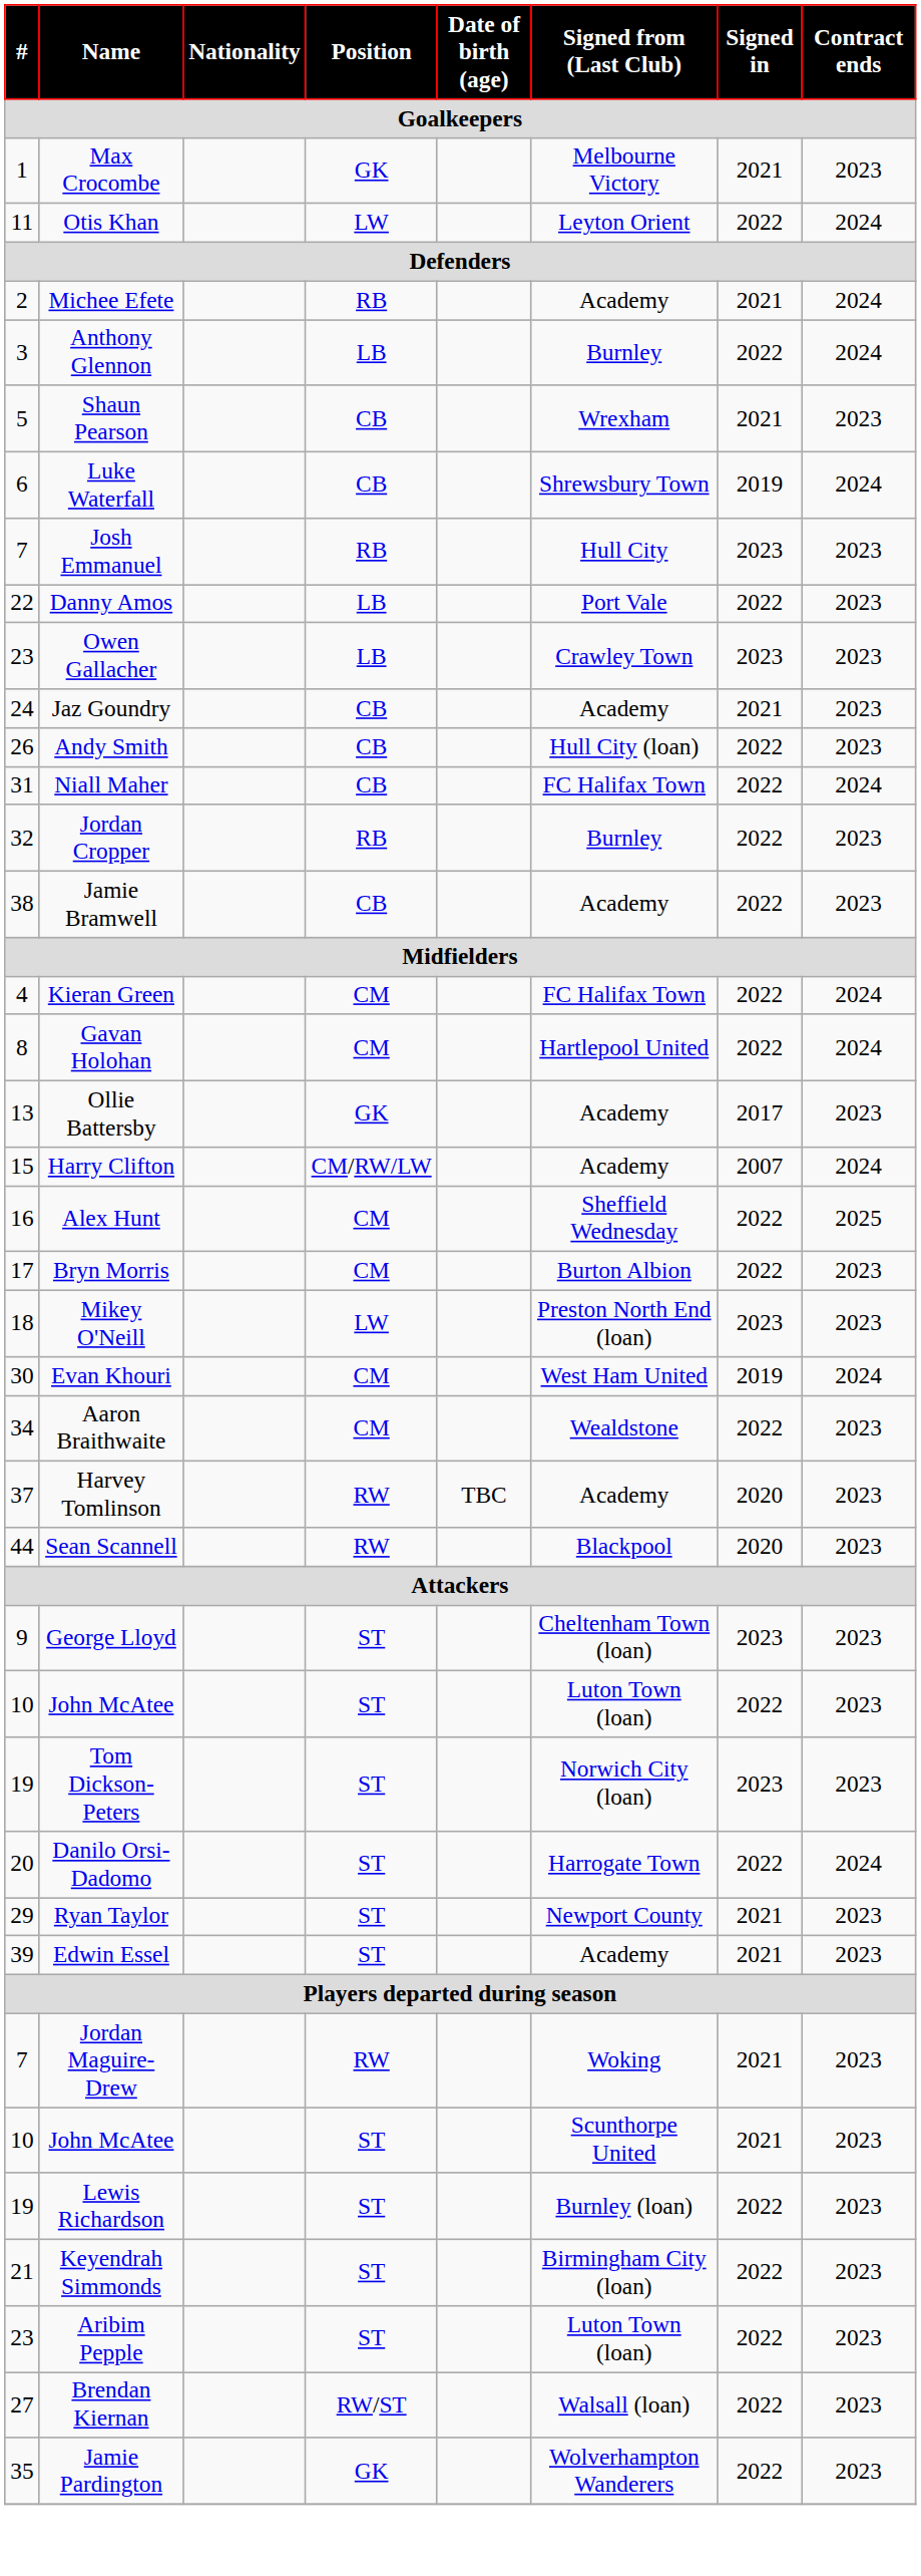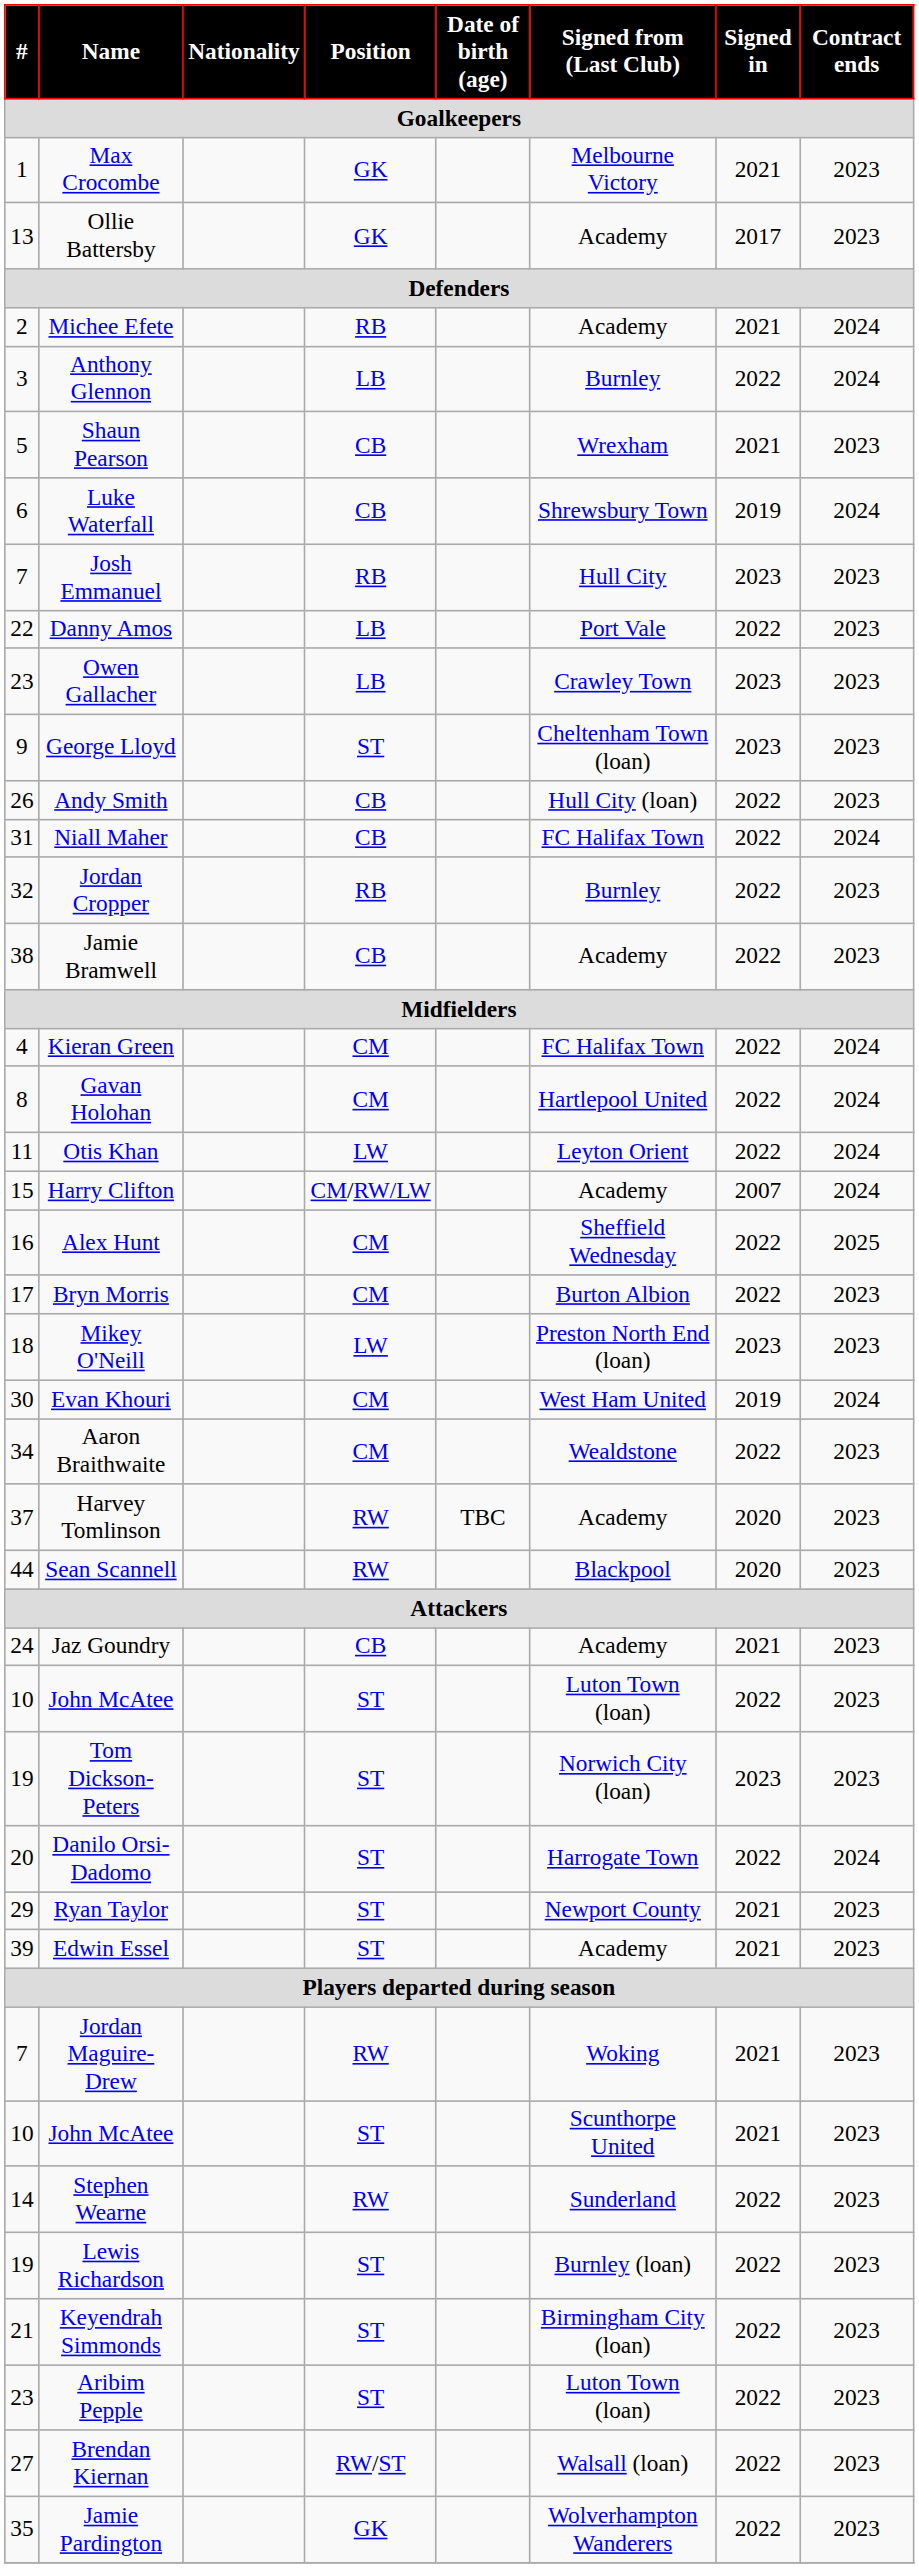 <table class="wikitable" style="text-align:center; font-size:90%; width:90%;">
 <tr>
 <th style="background:black; color:#FFFFFF;border:1px solid red;">#</th>
 <th style="background:black; color:#FFFFFF;border:1px solid red;">Name</th>
 <th style="background:black; color:#FFFFFF;border:1px solid red;">Nationality</th>
 <th style="background:black; color:#FFFFFF;border:1px solid red;">Position</th>
 <th style="background:black; color:#FFFFFF;border:1px solid red;">Date of birth (age)</th>
 <th style="background:black; color:#FFFFFF;border:1px solid red;">Signed from (Last Club)</th>
 <th style="background:black; color:#FFFFFF;border:1px solid red;">Signed in</th>
 <th style="background:black; color:#FFFFFF;border:1px solid red;">Contract ends</th>
 </tr>
 <tr>
 <th colspan="8" scope="row" style="background:#dcdcdc;">Goalkeepers</th>
 </tr>
 <tr>
 <td>1</td>
 <td><a href='#'>Max Crocombe</a></td>
 <td></td>
 <td><a href='#'>GK</a></td>
 <td></td>
 <td><a href='#'>Melbourne Victory</a> </td>
 <td>2021</td>
 <td>2023</td>
 </tr>
 <tr>
-<td>11</td>
-<td><a href='#'>Otis Khan</a></td>
+<td>13</td>
+<td>Ollie Battersby</td>
 <td></td>
-<td><a href='#'>LW</a></td>
+<td><a href='#'>GK</a></td>
 <td></td>
-<td><a href='#'>Leyton Orient</a> </td>
-<td>2022</td>
-<td>2024</td>
+<td>Academy</td>
+<td>2017</td>
+<td>2023</td>
 </tr>
 <tr>
 <th colspan="8" scope="row" style="background:#dcdcdc;">Defenders</th>
 </tr>
 <tr>
 <td>2</td>
 <td><a href='#'>Michee Efete</a></td>
 <td></td>
 <td><a href='#'>RB</a></td>
 <td></td>
 <td>Academy</td>
 <td>2021</td>
 <td>2024</td>
 </tr>
 <tr>
 <td>3</td>
 <td><a href='#'>Anthony Glennon</a></td>
 <td></td>
 <td><a href='#'>LB</a></td>
 <td></td>
 <td><a href='#'>Burnley</a> </td>
 <td>2022</td>
 <td>2024</td>
 </tr>
 <tr>
 <td>5</td>
 <td><a href='#'>Shaun Pearson</a></td>
 <td></td>
 <td><a href='#'>CB</a></td>
 <td></td>
 <td><a href='#'>Wrexham</a> </td>
 <td>2021</td>
 <td>2023</td>
 </tr>
 <tr>
 <td>6</td>
 <td><a href='#'>Luke Waterfall</a></td>
 <td></td>
 <td><a href='#'>CB</a></td>
 <td></td>
 <td><a href='#'>Shrewsbury Town</a> </td>
 <td>2019</td>
 <td>2024</td>
 </tr>
 <tr>
 <td>7</td>
 <td><a href='#'>Josh Emmanuel</a></td>
 <td></td>
 <td><a href='#'>RB</a></td>
 <td></td>
 <td><a href='#'>Hull City</a> </td>
 <td>2023</td>
 <td>2023</td>
 </tr>
 <tr>
 <td>22</td>
 <td><a href='#'>Danny Amos</a></td>
 <td></td>
 <td><a href='#'>LB</a></td>
 <td></td>
 <td><a href='#'>Port Vale</a> </td>
 <td>2022</td>
 <td>2023</td>
 </tr>
 <tr>
 <td>23</td>
 <td><a href='#'>Owen Gallacher</a></td>
 <td></td>
 <td><a href='#'>LB</a></td>
 <td></td>
 <td><a href='#'>Crawley Town</a> </td>
 <td>2023</td>
 <td>2023</td>
 </tr>
 <tr>
-<td>24</td>
-<td>Jaz Goundry</td>
+<td>9</td>
+<td><a href='#'>George Lloyd</a></td>
 <td></td>
-<td><a href='#'>CB</a></td>
+<td><a href='#'>ST</a></td>
 <td></td>
-<td>Academy</td>
-<td>2021</td>
+<td><a href='#'>Cheltenham Town</a>  (loan)</td>
+<td>2023</td>
 <td>2023</td>
 </tr>
 <tr>
 <td>26</td>
 <td><a href='#'>Andy Smith</a></td>
 <td></td>
 <td><a href='#'>CB</a></td>
 <td></td>
 <td><a href='#'>Hull City</a>  (loan)</td>
 <td>2022</td>
 <td>2023</td>
 </tr>
 <tr>
 <td>31</td>
 <td><a href='#'>Niall Maher</a></td>
 <td></td>
 <td><a href='#'>CB</a></td>
 <td></td>
 <td><a href='#'>FC Halifax Town</a> </td>
 <td>2022</td>
 <td>2024</td>
 </tr>
 <tr>
 <td>32</td>
 <td><a href='#'>Jordan Cropper</a></td>
 <td></td>
 <td><a href='#'>RB</a></td>
 <td></td>
 <td><a href='#'>Burnley</a> </td>
 <td>2022</td>
 <td>2023</td>
 </tr>
 <tr>
 <td>38</td>
 <td>Jamie Bramwell</td>
 <td></td>
 <td><a href='#'>CB</a></td>
 <td></td>
 <td>Academy</td>
 <td>2022</td>
 <td>2023</td>
 </tr>
 <tr>
 <th colspan="8" scope="row" style="background:#dcdcdc;">Midfielders</th>
 </tr>
 <tr>
 <td>4</td>
 <td><a href='#'>Kieran Green</a></td>
 <td></td>
 <td><a href='#'>CM</a></td>
 <td></td>
 <td><a href='#'>FC Halifax Town</a> </td>
 <td>2022</td>
 <td>2024</td>
 </tr>
 <tr>
 <td>8</td>
 <td><a href='#'>Gavan Holohan</a></td>
 <td></td>
 <td><a href='#'>CM</a></td>
 <td></td>
 <td><a href='#'>Hartlepool United</a> </td>
 <td>2022</td>
 <td>2024</td>
 </tr>
 <tr>
-<td>13</td>
-<td>Ollie Battersby</td>
+<td>11</td>
+<td><a href='#'>Otis Khan</a></td>
 <td></td>
-<td><a href='#'>GK</a></td>
+<td><a href='#'>LW</a></td>
 <td></td>
-<td>Academy</td>
-<td>2017</td>
-<td>2023</td>
+<td><a href='#'>Leyton Orient</a> </td>
+<td>2022</td>
+<td>2024</td>
 </tr>
 <tr>
 <td>15</td>
 <td><a href='#'>Harry Clifton</a></td>
 <td></td>
 <td><a href='#'>CM</a>/<a href='#'>RW/LW</a></td>
 <td></td>
 <td>Academy</td>
 <td>2007</td>
 <td>2024</td>
 </tr>
 <tr>
 <td>16</td>
 <td><a href='#'>Alex Hunt</a></td>
 <td></td>
 <td><a href='#'>CM</a></td>
 <td></td>
 <td><a href='#'>Sheffield Wednesday</a> </td>
 <td>2022</td>
 <td>2025</td>
 </tr>
 <tr>
 <td>17</td>
 <td><a href='#'>Bryn Morris</a></td>
 <td></td>
 <td><a href='#'>CM</a></td>
 <td></td>
 <td><a href='#'>Burton Albion</a> </td>
 <td>2022</td>
 <td>2023</td>
 </tr>
 <tr>
 <td>18</td>
 <td><a href='#'>Mikey O'Neill</a></td>
 <td></td>
 <td><a href='#'>LW</a></td>
 <td></td>
 <td><a href='#'>Preston North End</a>  (loan)</td>
 <td>2023</td>
 <td>2023</td>
 </tr>
 <tr>
 <td>30</td>
 <td><a href='#'>Evan Khouri</a></td>
 <td></td>
 <td><a href='#'>CM</a></td>
 <td></td>
 <td><a href='#'>West Ham United</a> </td>
 <td>2019</td>
 <td>2024</td>
 </tr>
 <tr>
 <td>34</td>
 <td>Aaron Braithwaite</td>
 <td></td>
 <td><a href='#'>CM</a></td>
 <td></td>
 <td><a href='#'>Wealdstone</a> </td>
 <td>2022</td>
 <td>2023</td>
 </tr>
 <tr>
 <td>37</td>
 <td>Harvey Tomlinson</td>
 <td></td>
 <td><a href='#'>RW</a></td>
 <td>TBC</td>
 <td>Academy</td>
 <td>2020</td>
 <td>2023</td>
 </tr>
 <tr>
 <td>44</td>
 <td><a href='#'>Sean Scannell</a></td>
 <td></td>
 <td><a href='#'>RW</a></td>
 <td></td>
 <td><a href='#'>Blackpool</a> </td>
 <td>2020</td>
 <td>2023</td>
 </tr>
 <tr>
 <th colspan="8" scope="row" style="background:#dcdcdc;">Attackers</th>
 </tr>
 <tr>
-<td>9</td>
-<td><a href='#'>George Lloyd</a></td>
+<td>24</td>
+<td>Jaz Goundry</td>
 <td></td>
-<td><a href='#'>ST</a></td>
+<td><a href='#'>CB</a></td>
 <td></td>
-<td><a href='#'>Cheltenham Town</a>  (loan)</td>
-<td>2023</td>
+<td>Academy</td>
+<td>2021</td>
 <td>2023</td>
 </tr>
 <tr>
 <td>10</td>
 <td><a href='#'>John McAtee</a></td>
 <td></td>
 <td><a href='#'>ST</a></td>
 <td></td>
 <td><a href='#'>Luton Town</a>  (loan)</td>
 <td>2022</td>
 <td>2023</td>
 </tr>
 <tr>
 <td>19</td>
 <td><a href='#'>Tom Dickson-Peters</a></td>
 <td></td>
 <td><a href='#'>ST</a></td>
 <td></td>
 <td><a href='#'>Norwich City</a>  (loan)</td>
 <td>2023</td>
 <td>2023</td>
 </tr>
 <tr>
 <td>20</td>
 <td><a href='#'>Danilo Orsi-Dadomo</a></td>
 <td></td>
 <td><a href='#'>ST</a></td>
 <td></td>
 <td><a href='#'>Harrogate Town</a> </td>
 <td>2022</td>
 <td>2024</td>
 </tr>
 <tr>
 <td>29</td>
 <td><a href='#'>Ryan Taylor</a></td>
 <td></td>
 <td><a href='#'>ST</a></td>
 <td></td>
 <td><a href='#'>Newport County</a> </td>
 <td>2021</td>
 <td>2023</td>
 </tr>
 <tr>
 <td>39</td>
 <td><a href='#'>Edwin Essel</a></td>
 <td></td>
 <td><a href='#'>ST</a></td>
 <td></td>
 <td>Academy</td>
 <td>2021</td>
 <td>2023</td>
 </tr>
 <tr>
 <th colspan="8" scope="row" style="background:#dcdcdc;">Players departed during season</th>
 </tr>
 <tr>
 <td>7</td>
 <td><a href='#'>Jordan Maguire-Drew</a></td>
 <td></td>
 <td><a href='#'>RW</a></td>
 <td></td>
 <td><a href='#'>Woking</a> </td>
 <td>2021</td>
 <td>2023</td>
 </tr>
 <tr>
 <td>10</td>
 <td><a href='#'>John McAtee</a></td>
 <td></td>
 <td><a href='#'>ST</a></td>
 <td></td>
 <td><a href='#'>Scunthorpe United</a> </td>
 <td>2021</td>
 <td>2023</td>
 </tr>
 <tr>
+<td>14</td>
+<td><a href='#'>Stephen Wearne</a></td>
+<td></td>
+<td><a href='#'>RW</a></td>
+<td></td>
+<td><a href='#'>Sunderland</a> </td>
+<td>2022</td>
+<td>2023</td>
+</tr>
+<tr>
 <td>19</td>
 <td><a href='#'>Lewis Richardson</a></td>
 <td></td>
 <td><a href='#'>ST</a></td>
 <td></td>
 <td><a href='#'>Burnley</a>  (loan)</td>
 <td>2022</td>
 <td>2023</td>
 </tr>
 <tr>
 <td>21</td>
 <td><a href='#'>Keyendrah Simmonds</a></td>
 <td></td>
 <td><a href='#'>ST</a></td>
 <td></td>
 <td><a href='#'>Birmingham City</a>  (loan)</td>
 <td>2022</td>
 <td>2023</td>
 </tr>
 <tr>
 <td>23</td>
 <td><a href='#'>Aribim Pepple</a></td>
 <td></td>
 <td><a href='#'>ST</a></td>
 <td></td>
 <td><a href='#'>Luton Town</a>  (loan)</td>
 <td>2022</td>
 <td>2023</td>
 </tr>
 <tr>
 <td>27</td>
 <td><a href='#'>Brendan Kiernan</a></td>
 <td></td>
 <td><a href='#'>RW</a>/<a href='#'>ST</a></td>
 <td></td>
 <td><a href='#'>Walsall</a>  (loan)</td>
 <td>2022</td>
 <td>2023</td>
 </tr>
 <tr>
 <td>35</td>
 <td><a href='#'>Jamie Pardington</a></td>
 <td></td>
 <td><a href='#'>GK</a></td>
 <td></td>
 <td><a href='#'>Wolverhampton Wanderers</a> </td>
 <td>2022</td>
 <td>2023</td>
 </tr>
 <tr>
 </tr>
 </table>
